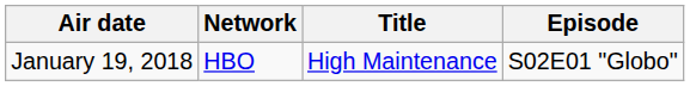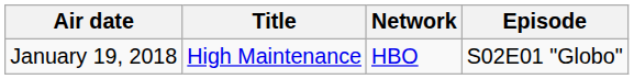 <table class="wikitable">
 <tr>
 <th>Air date</th>
+<th>Title</th>
 <th>Network</th>
-<th>Title</th>
 <th>Episode</th>
 </tr>
 <tr>
 <td>January 19, 2018</td>
+<td><a href='#'>High Maintenance</a></td>
 <td><a href='#'>HBO</a></td>
-<td><a href='#'>High Maintenance</a></td>
 <td>S02E01 "Globo"</td>
 </tr>
 </table>
